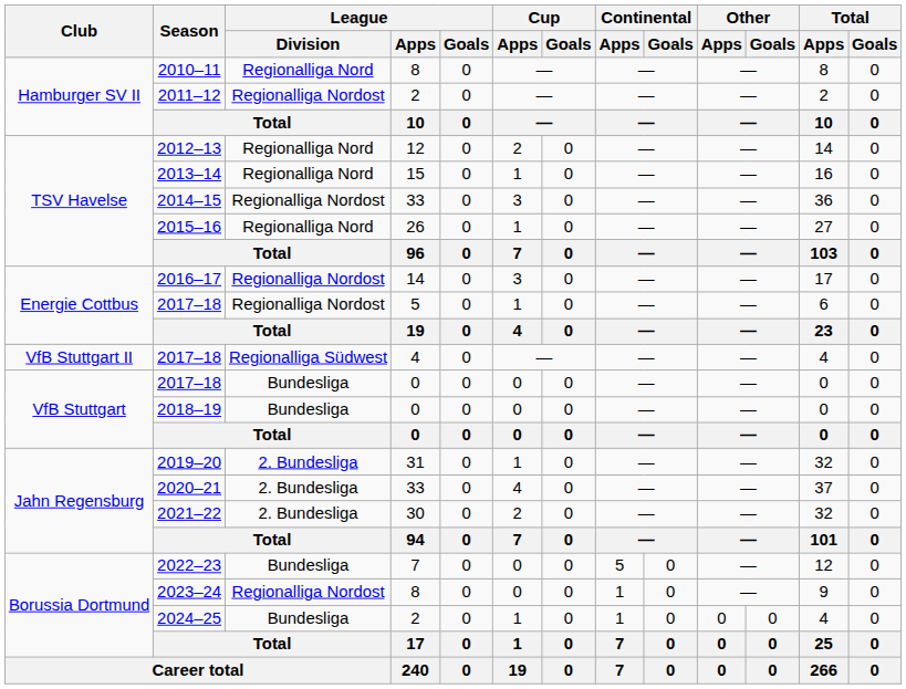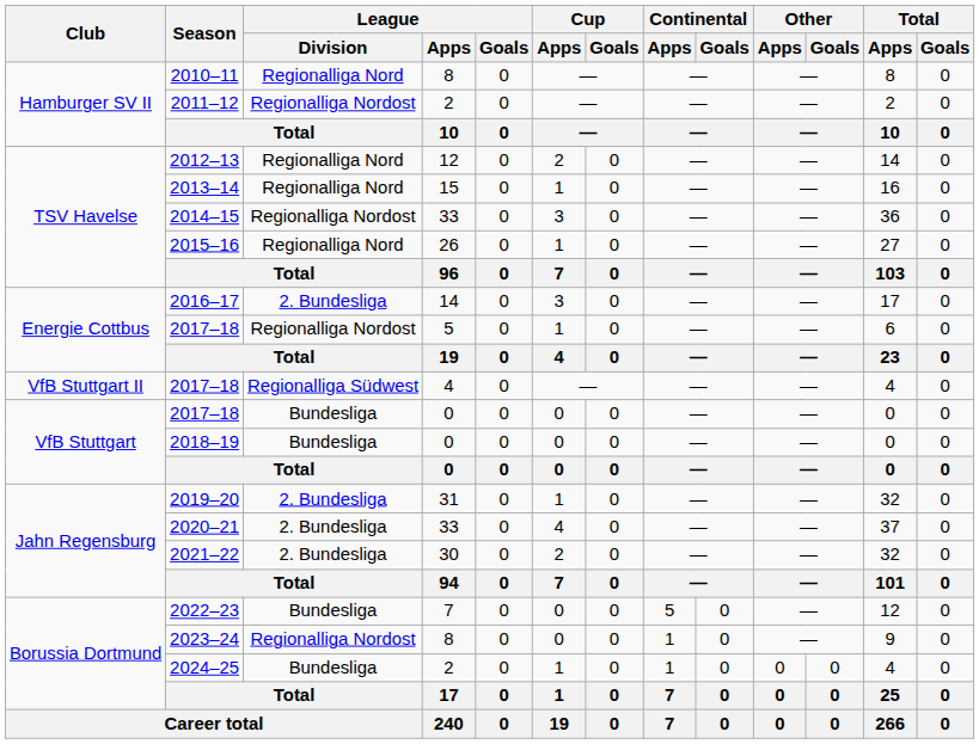 <table class="wikitable" style="text-align:center">
 <tr>
 <th rowspan="2">Club</th>
 <th rowspan="2">Season</th>
 <th colspan="3">League</th>
 <th colspan="2">Cup</th>
 <th colspan="2">Continental</th>
 <th colspan="2">Other</th>
 <th colspan="2">Total</th>
 </tr>
 <tr>
 <th>Division</th>
 <th>Apps</th>
 <th>Goals</th>
 <th>Apps</th>
 <th>Goals</th>
 <th>Apps</th>
 <th>Goals</th>
 <th>Apps</th>
 <th>Goals</th>
 <th>Apps</th>
 <th>Goals</th>
 </tr>
 <tr>
 <td rowspan="3"><a href='#'>Hamburger SV II</a></td>
 <td><a href='#'>2010–11</a></td>
 <td><a href='#'>Regionalliga Nord</a></td>
 <td>8</td>
 <td>0</td>
 <td colspan="2">—</td>
 <td colspan="2">—</td>
 <td colspan="2">—</td>
 <td>8</td>
 <td>0</td>
 </tr>
 <tr>
 <td><a href='#'>2011–12</a></td>
 <td><a href='#'>Regionalliga Nordost</a></td>
 <td>2</td>
 <td>0</td>
 <td colspan="2">—</td>
 <td colspan="2">—</td>
 <td colspan="2">—</td>
 <td>2</td>
 <td>0</td>
 </tr>
 <tr>
 <th colspan="2">Total</th>
 <th>10</th>
 <th>0</th>
 <th colspan="2">—</th>
 <th colspan="2">—</th>
 <th colspan="2">—</th>
 <th>10</th>
 <th>0</th>
 </tr>
 <tr>
 <td rowspan="5"><a href='#'>TSV Havelse</a></td>
 <td><a href='#'>2012–13</a></td>
 <td>Regionalliga Nord</td>
 <td>12</td>
 <td>0</td>
 <td>2</td>
 <td>0</td>
 <td colspan="2">—</td>
 <td colspan="2">—</td>
 <td>14</td>
 <td>0</td>
 </tr>
 <tr>
 <td><a href='#'>2013–14</a></td>
 <td>Regionalliga Nord</td>
 <td>15</td>
 <td>0</td>
 <td>1</td>
 <td>0</td>
 <td colspan="2">—</td>
 <td colspan="2">—</td>
 <td>16</td>
 <td>0</td>
 </tr>
 <tr>
 <td><a href='#'>2014–15</a></td>
 <td>Regionalliga Nordost</td>
 <td>33</td>
 <td>0</td>
 <td>3</td>
 <td>0</td>
 <td colspan="2">—</td>
 <td colspan="2">—</td>
 <td>36</td>
 <td>0</td>
 </tr>
 <tr>
 <td><a href='#'>2015–16</a></td>
 <td>Regionalliga Nord</td>
 <td>26</td>
 <td>0</td>
 <td>1</td>
 <td>0</td>
 <td colspan="2">—</td>
 <td colspan="2">—</td>
 <td>27</td>
 <td>0</td>
 </tr>
 <tr>
 <th colspan="2">Total</th>
 <th>96</th>
 <th>0</th>
 <th>7</th>
 <th>0</th>
 <th colspan="2">—</th>
 <th colspan="2">—</th>
 <th>103</th>
 <th>0</th>
 </tr>
 <tr>
 <td rowspan="3"><a href='#'>Energie Cottbus</a></td>
 <td><a href='#'>2016–17</a></td>
-<td><a href='#'>Regionalliga Nordost</a></td>
+<td><a href='#'>2. Bundesliga</a></td>
 <td>14</td>
 <td>0</td>
 <td>3</td>
 <td>0</td>
 <td colspan="2">—</td>
 <td colspan="2">—</td>
 <td>17</td>
 <td>0</td>
 </tr>
 <tr>
 <td><a href='#'>2017–18</a></td>
 <td>Regionalliga Nordost</td>
 <td>5</td>
 <td>0</td>
 <td>1</td>
 <td>0</td>
 <td colspan="2">—</td>
 <td colspan="2">—</td>
 <td>6</td>
 <td>0</td>
 </tr>
 <tr>
 <th colspan="2">Total</th>
 <th>19</th>
 <th>0</th>
 <th>4</th>
 <th>0</th>
 <th colspan="2">—</th>
 <th colspan="2">—</th>
 <th>23</th>
 <th>0</th>
 </tr>
 <tr>
 <td><a href='#'>VfB Stuttgart II</a></td>
 <td><a href='#'>2017–18</a></td>
 <td><a href='#'>Regionalliga Südwest</a></td>
 <td>4</td>
 <td>0</td>
 <td colspan="2">—</td>
 <td colspan="2">—</td>
 <td colspan="2">—</td>
 <td>4</td>
 <td>0</td>
 </tr>
 <tr>
 <td rowspan="3"><a href='#'>VfB Stuttgart</a></td>
 <td><a href='#'>2017–18</a></td>
 <td>Bundesliga</td>
 <td>0</td>
 <td>0</td>
 <td>0</td>
 <td>0</td>
 <td colspan="2">—</td>
 <td colspan="2">—</td>
 <td>0</td>
 <td>0</td>
 </tr>
 <tr>
 <td><a href='#'>2018–19</a></td>
 <td>Bundesliga</td>
 <td>0</td>
 <td>0</td>
 <td>0</td>
 <td>0</td>
 <td colspan="2">—</td>
 <td colspan="2">—</td>
 <td>0</td>
 <td>0</td>
 </tr>
 <tr>
 <th colspan="2">Total</th>
 <th>0</th>
 <th>0</th>
 <th>0</th>
 <th>0</th>
 <th colspan="2">—</th>
 <th colspan="2">—</th>
 <th>0</th>
 <th>0</th>
 </tr>
 <tr>
 <td rowspan="4"><a href='#'>Jahn Regensburg</a></td>
 <td><a href='#'>2019–20</a></td>
 <td><a href='#'>2. Bundesliga</a></td>
 <td>31</td>
 <td>0</td>
 <td>1</td>
 <td>0</td>
 <td colspan="2">—</td>
 <td colspan="2">—</td>
 <td>32</td>
 <td>0</td>
 </tr>
 <tr>
 <td><a href='#'>2020–21</a></td>
 <td>2. Bundesliga</td>
 <td>33</td>
 <td>0</td>
 <td>4</td>
 <td>0</td>
 <td colspan="2">—</td>
 <td colspan="2">—</td>
 <td>37</td>
 <td>0</td>
 </tr>
 <tr>
 <td><a href='#'>2021–22</a></td>
 <td>2. Bundesliga</td>
 <td>30</td>
 <td>0</td>
 <td>2</td>
 <td>0</td>
 <td colspan="2">—</td>
 <td colspan="2">—</td>
 <td>32</td>
 <td>0</td>
 </tr>
 <tr>
 <th colspan="2">Total</th>
 <th>94</th>
 <th>0</th>
 <th>7</th>
 <th>0</th>
 <th colspan="2">—</th>
 <th colspan="2">—</th>
 <th>101</th>
 <th>0</th>
 </tr>
 <tr>
 <td rowspan="4"><a href='#'>Borussia Dortmund</a></td>
 <td><a href='#'>2022–23</a></td>
 <td>Bundesliga</td>
 <td>7</td>
 <td>0</td>
 <td>0</td>
 <td>0</td>
 <td>5</td>
 <td>0</td>
 <td colspan="2">—</td>
 <td>12</td>
 <td>0</td>
 </tr>
 <tr>
 <td><a href='#'>2023–24</a></td>
 <td><a href='#'>Regionalliga Nordost</a></td>
 <td>8</td>
 <td>0</td>
 <td>0</td>
 <td>0</td>
 <td>1</td>
 <td>0</td>
 <td colspan="2">—</td>
 <td>9</td>
 <td>0</td>
 </tr>
 <tr>
 <td><a href='#'>2024–25</a></td>
 <td>Bundesliga</td>
 <td>2</td>
 <td>0</td>
 <td>1</td>
 <td>0</td>
 <td>1</td>
 <td>0</td>
 <td>0</td>
 <td>0</td>
 <td>4</td>
 <td>0</td>
 </tr>
 <tr>
 <th colspan="2">Total</th>
 <th>17</th>
 <th>0</th>
 <th>1</th>
 <th>0</th>
 <th>7</th>
 <th>0</th>
 <th>0</th>
 <th>0</th>
 <th>25</th>
 <th>0</th>
 </tr>
 <tr>
 <th colspan="3">Career total</th>
 <th>240</th>
 <th>0</th>
 <th>19</th>
 <th>0</th>
 <th>7</th>
 <th>0</th>
 <th>0</th>
 <th>0</th>
 <th>266</th>
 <th>0</th>
 </tr>
 </table>
